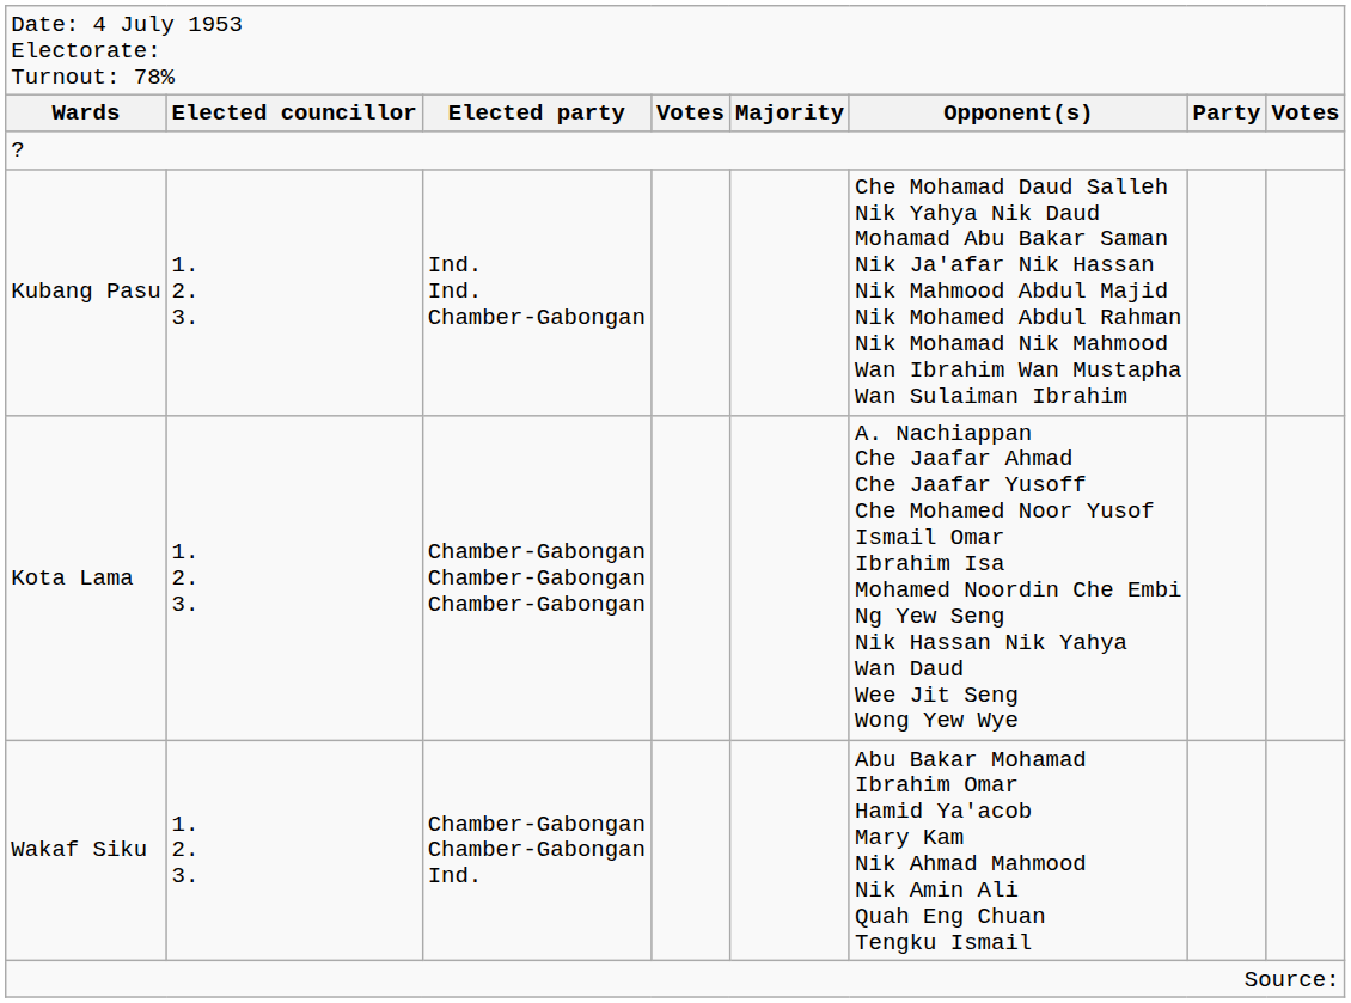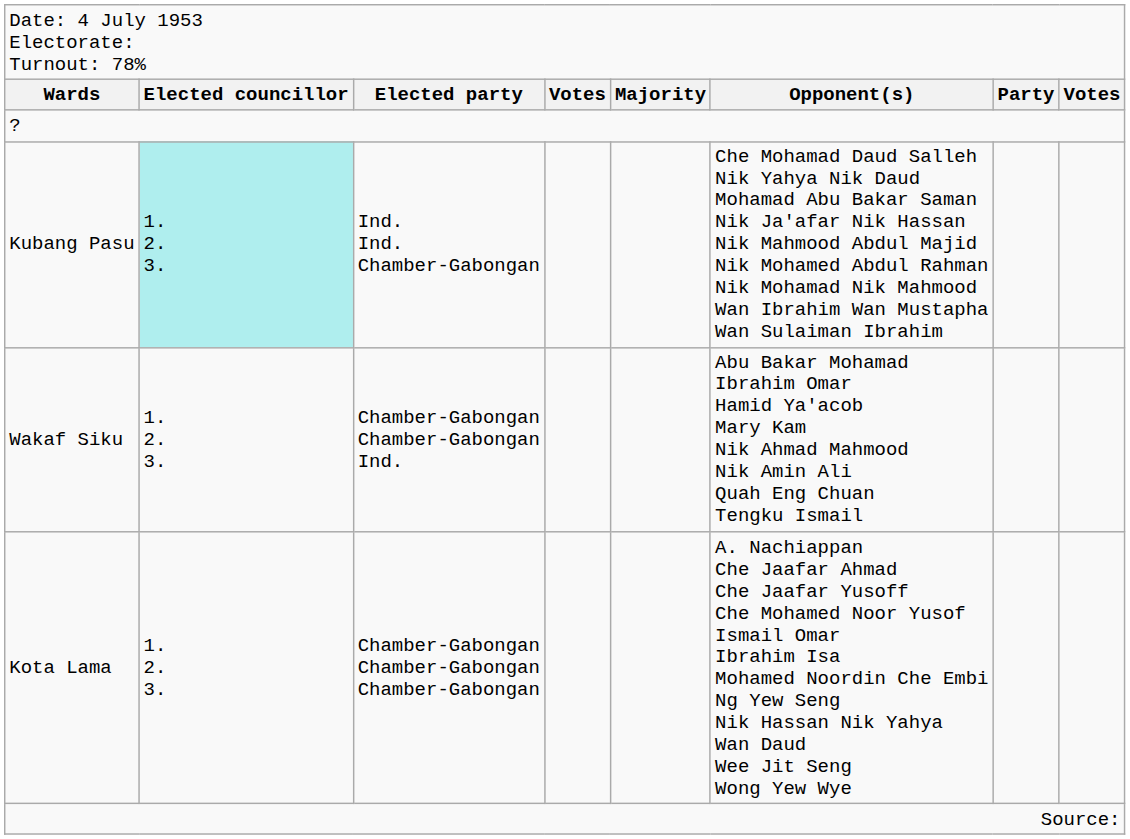 <table class=wikitable>
 <tr>
 <td colspan=8>Date: 4 July 1953<br>Electorate: <br>Turnout: 78%</td>
 </tr>
 <tr>
 <th>Wards</th>
 <th>Elected councillor</th>
 <th>Elected party</th>
 <th>Votes</th>
 <th>Majority</th>
 <th>Opponent(s)</th>
 <th>Party</th>
 <th>Votes</th>
 </tr>
 <tr>
 <td colspan=8>? </td>
 </tr>
 <tr>
 <td>Kubang Pasu</td>
-<td>1.<br>2.<br>3.</td>
+<td style="background: paleturquoise;">1.<br>2.<br>3.</td>
 <td>Ind.<br>Ind.<br>Chamber-Gabongan</td>
 <td></td>
 <td></td>
 <td>Che Mohamad Daud Salleh<br>Nik Yahya Nik Daud<br>Mohamad Abu Bakar Saman<br>Nik Ja'afar Nik Hassan<br>Nik Mahmood Abdul Majid<br>Nik Mohamed Abdul Rahman<br>Nik Mohamad Nik Mahmood<br>Wan Ibrahim Wan Mustapha<br>Wan Sulaiman Ibrahim</td>
+<td></td>
+<td></td>
+</tr>
+<tr>
+<td>Wakaf Siku</td>
+<td>1.<br>2.<br>3.</td>
+<td>Chamber-Gabongan<br>Chamber-Gabongan<br>Ind.</td>
+<td></td>
+<td></td>
+<td>Abu Bakar Mohamad<br>Ibrahim Omar<br>Hamid Ya'acob<br>Mary Kam<br>Nik Ahmad Mahmood<br>Nik Amin Ali<br>Quah Eng Chuan<br>Tengku Ismail</td>
 <td></td>
 <td></td>
 </tr>
 <tr>
 <td>Kota Lama</td>
 <td>1.<br>2.<br>3.</td>
 <td>Chamber-Gabongan<br>Chamber-Gabongan<br>Chamber-Gabongan</td>
 <td></td>
 <td></td>
 <td>A. Nachiappan<br>Che Jaafar Ahmad<br>Che Jaafar Yusoff<br>Che Mohamed Noor Yusof<br>Ismail Omar<br>Ibrahim Isa<br>Mohamed Noordin Che Embi<br>Ng Yew Seng<br>Nik Hassan Nik Yahya<br>Wan Daud<br>Wee Jit Seng<br>Wong Yew Wye</td>
 <td></td>
 <td></td>
 </tr>
 <tr>
-<td>Wakaf Siku</td>
-<td>1.<br>2.<br>3.</td>
-<td>Chamber-Gabongan<br>Chamber-Gabongan<br>Ind.</td>
-<td></td>
-<td></td>
-<td>Abu Bakar Mohamad<br>Ibrahim Omar<br>Hamid Ya'acob<br>Mary Kam<br>Nik Ahmad Mahmood<br>Nik Amin Ali<br>Quah Eng Chuan<br>Tengku Ismail</td>
-<td></td>
-<td></td>
-</tr>
-<tr>
 <td colspan=8 align=right>Source: </td>
 </tr>
 </table>
